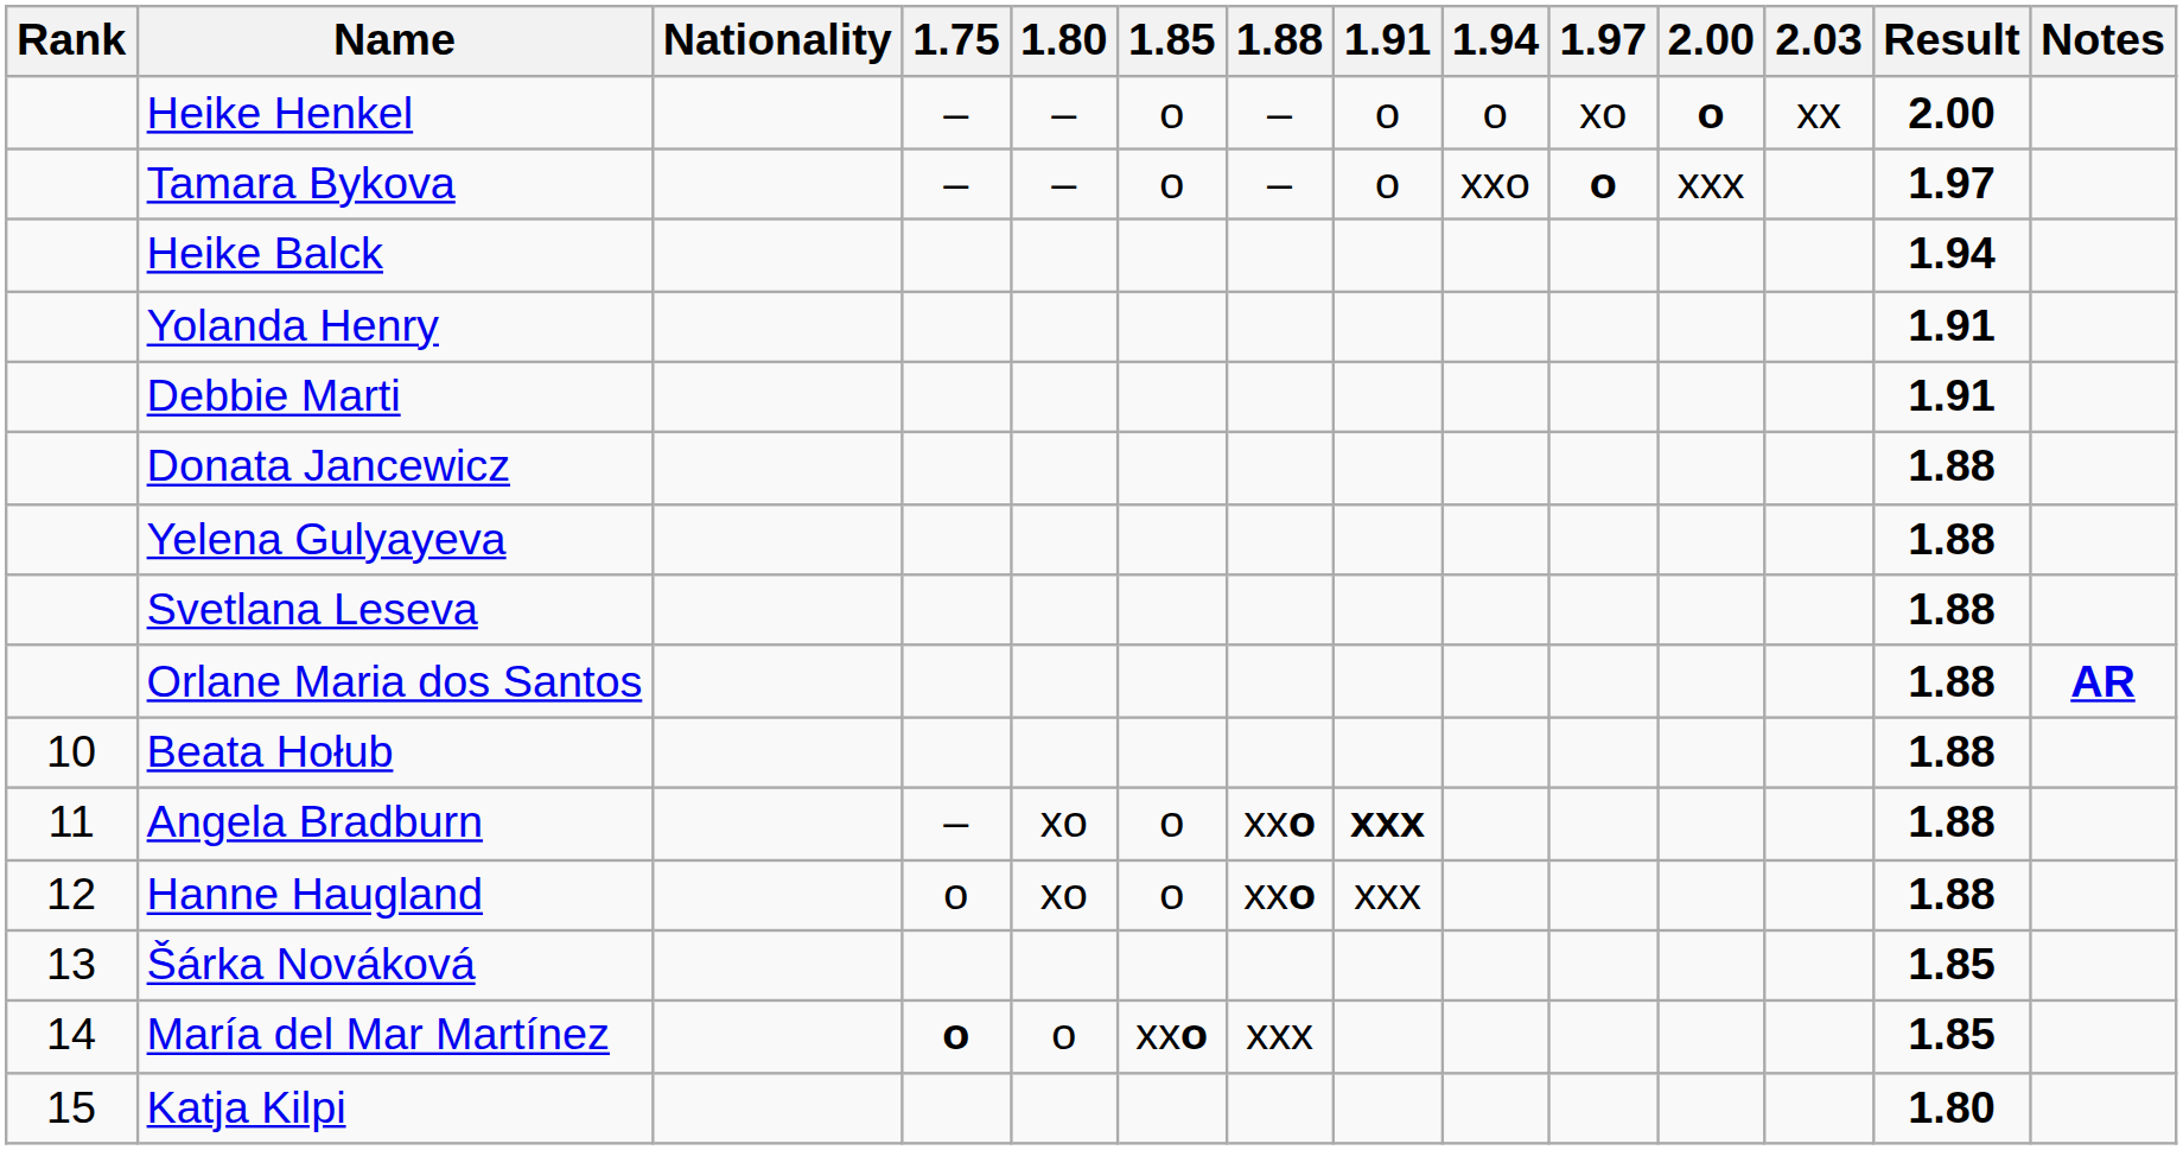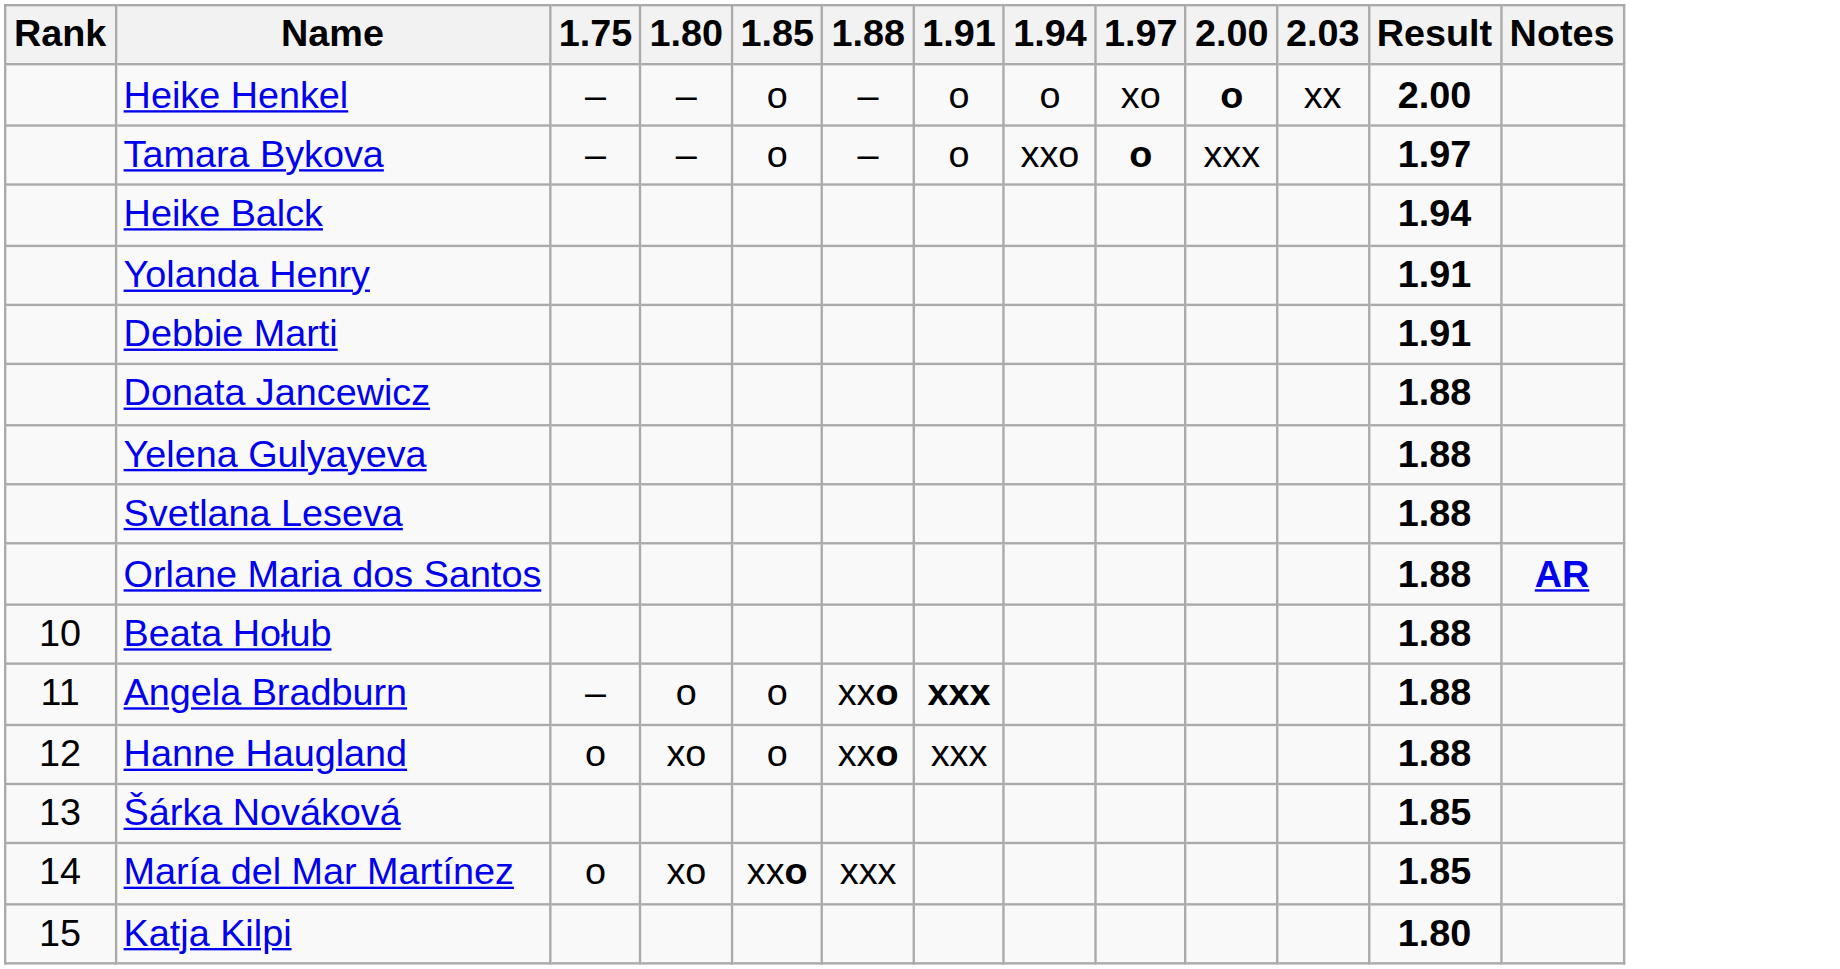 <table class="wikitable sortable" style="text-align:center">
 <tr>
 <th>Rank</th>
 <th>Name</th>
-<th>Nationality</th>
 <th>1.75</th>
 <th>1.80</th>
 <th>1.85</th>
 <th>1.88</th>
 <th>1.91</th>
 <th>1.94</th>
 <th>1.97</th>
 <th>2.00</th>
 <th>2.03</th>
 <th>Result</th>
 <th>Notes</th>
 </tr>
 <tr>
 <td></td>
 <td align="left"><a href='#'>Heike Henkel</a></td>
-<td align=left></td>
 <td>–</td>
 <td>–</td>
 <td>o</td>
 <td>–</td>
 <td>o</td>
 <td>o</td>
 <td>xo</td>
 <td><strong>o</strong></td>
 <td>xx</td>
 <td><strong>2.00</strong></td>
 <td></td>
 </tr>
 <tr>
 <td></td>
 <td align="left"><a href='#'>Tamara Bykova</a></td>
-<td align=left></td>
 <td>–</td>
 <td>–</td>
 <td>o</td>
 <td>–</td>
 <td>o</td>
 <td>xxo</td>
 <td><strong>o</strong></td>
 <td>xxx</td>
 <td></td>
 <td><strong>1.97</strong></td>
 <td></td>
 </tr>
 <tr>
 <td></td>
 <td align="left"><a href='#'>Heike Balck</a></td>
-<td align=left></td>
 <td></td>
 <td></td>
 <td></td>
 <td></td>
 <td></td>
 <td></td>
 <td></td>
 <td></td>
 <td></td>
 <td><strong>1.94</strong></td>
 <td></td>
 </tr>
 <tr>
 <td></td>
 <td align="left"><a href='#'>Yolanda Henry</a></td>
-<td align=left></td>
 <td></td>
 <td></td>
 <td></td>
 <td></td>
 <td></td>
 <td></td>
 <td></td>
 <td></td>
 <td></td>
 <td><strong>1.91</strong></td>
 <td></td>
 </tr>
 <tr>
 <td></td>
 <td align="left"><a href='#'>Debbie Marti</a></td>
-<td align=left></td>
 <td></td>
 <td></td>
 <td></td>
 <td></td>
 <td></td>
 <td></td>
 <td></td>
 <td></td>
 <td></td>
 <td><strong>1.91</strong></td>
 <td></td>
 </tr>
 <tr>
 <td></td>
 <td align="left"><a href='#'>Donata Jancewicz</a></td>
-<td align=left></td>
 <td></td>
 <td></td>
 <td></td>
 <td></td>
 <td></td>
 <td></td>
 <td></td>
 <td></td>
 <td></td>
 <td><strong>1.88</strong></td>
 <td></td>
 </tr>
 <tr>
 <td></td>
 <td align="left"><a href='#'>Yelena Gulyayeva</a></td>
-<td align=left></td>
 <td></td>
 <td></td>
 <td></td>
 <td></td>
 <td></td>
 <td></td>
 <td></td>
 <td></td>
 <td></td>
 <td><strong>1.88</strong></td>
 <td></td>
 </tr>
 <tr>
 <td></td>
 <td align="left"><a href='#'>Svetlana Leseva</a></td>
-<td align=left></td>
 <td></td>
 <td></td>
 <td></td>
 <td></td>
 <td></td>
 <td></td>
 <td></td>
 <td></td>
 <td></td>
 <td><strong>1.88</strong></td>
 <td></td>
 </tr>
 <tr>
 <td></td>
 <td align="left"><a href='#'>Orlane Maria dos Santos</a></td>
-<td align=left></td>
 <td></td>
 <td></td>
 <td></td>
 <td></td>
 <td></td>
 <td></td>
 <td></td>
 <td></td>
 <td></td>
 <td><strong>1.88</strong></td>
 <td><strong><a href='#'>AR</a></strong></td>
 </tr>
 <tr>
 <td>10</td>
 <td align="left"><a href='#'>Beata Hołub</a></td>
-<td align=left></td>
 <td></td>
 <td></td>
 <td></td>
 <td></td>
 <td></td>
 <td></td>
 <td></td>
 <td></td>
 <td></td>
 <td><strong>1.88</strong></td>
 <td></td>
 </tr>
 <tr>
 <td>11</td>
 <td align="left"><a href='#'>Angela Bradburn</a></td>
-<td align=left></td>
 <td>–</td>
-<td>xo</td>
+<td>o</td>
 <td>o</td>
 <td>xx<strong>o</strong></td>
 <td><strong>xxx</strong></td>
 <td></td>
 <td></td>
 <td></td>
 <td></td>
 <td><strong>1.88</strong></td>
 <td></td>
 </tr>
 <tr>
 <td>12</td>
 <td align="left"><a href='#'>Hanne Haugland</a></td>
-<td align=left></td>
 <td>o</td>
 <td>xo</td>
 <td>o</td>
 <td>xx<strong>o</strong></td>
 <td>xxx</td>
 <td></td>
 <td></td>
 <td></td>
 <td></td>
 <td><strong>1.88</strong></td>
 <td></td>
 </tr>
 <tr>
 <td>13</td>
 <td align="left"><a href='#'>Šárka Nováková</a></td>
-<td align=left></td>
 <td></td>
 <td></td>
 <td></td>
 <td></td>
 <td></td>
 <td></td>
 <td></td>
 <td></td>
 <td></td>
 <td><strong>1.85</strong></td>
 <td></td>
 </tr>
 <tr>
 <td>14</td>
 <td align="left"><a href='#'>María del Mar Martínez</a></td>
-<td align=left></td>
-<td><strong>o</strong></td>
 <td>o</td>
+<td>xo</td>
 <td>xx<strong>o</strong></td>
 <td>xxx</td>
 <td></td>
 <td></td>
 <td></td>
 <td></td>
 <td></td>
 <td><strong>1.85</strong></td>
 <td></td>
 </tr>
 <tr>
 <td>15</td>
 <td align="left"><a href='#'>Katja Kilpi</a></td>
-<td align=left></td>
 <td></td>
 <td></td>
 <td></td>
 <td></td>
 <td></td>
 <td></td>
 <td></td>
 <td></td>
 <td></td>
 <td><strong>1.80</strong></td>
 <td></td>
 </tr>
 </table>
